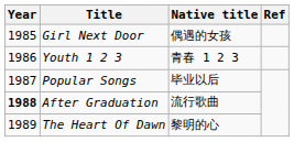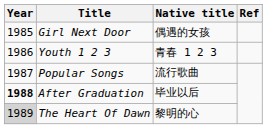 <table class="wikitable">
 <tr>
 <th>Year</th>
 <th>Title</th>
 <th>Native title</th>
 <th>Ref</th>
 </tr>
 <tr>
 <td>1985</td>
 <td><em>Girl Next Door</em></td>
 <td>偶遇的女孩</td>
 <td></td>
 </tr>
 <tr>
 <td>1986</td>
 <td><em>Youth 1 2 3</em></td>
 <td>青春 1 2 3</td>
 <td></td>
 </tr>
 <tr>
 <td>1987</td>
 <td><em>Popular Songs</em></td>
-<td>毕业以后</td>
+<td>流行歌曲</td>
 </tr>
 <tr>
 <td><strong>1988</strong></td>
 <td><em>After Graduation</em></td>
-<td>流行歌曲</td>
+<td>毕业以后</td>
 </tr>
 <tr>
-<td>1989</td>
+<td style="background: lightgrey;">1989</td>
 <td><em>The Heart Of Dawn</em></td>
 <td>黎明的心</td>
 </tr>
 </table>
